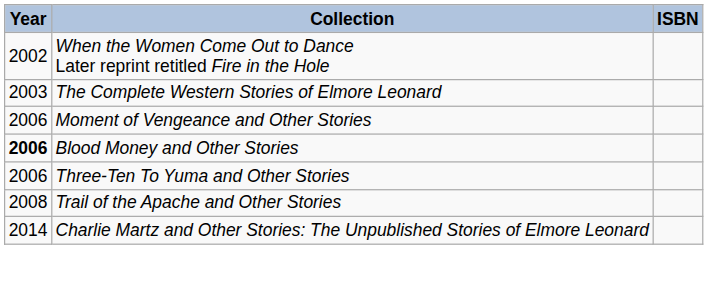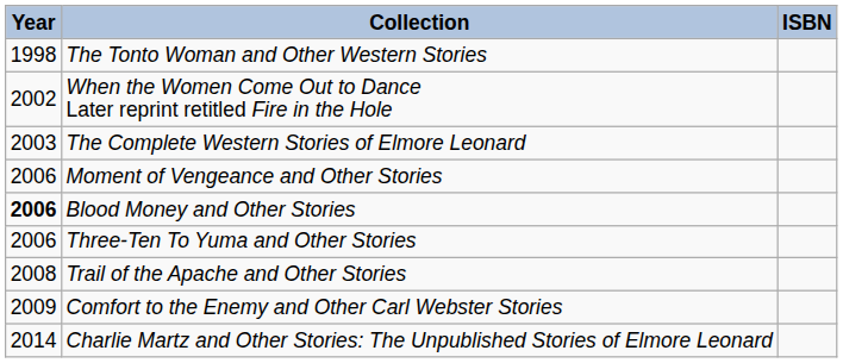 <table class="wikitable sortable" style="font-size:90%">
 <tr style="text-align:center;">
 <th style="background:#B0C4DE;">Year</th>
 <th style="background:#B0C4DE;">Collection</th>
 <th style="background:#B0C4DE;">ISBN</th>
+</tr>
+<tr>
+<td>1998</td>
+<td><em>The Tonto Woman and Other Western Stories</em></td>
+<td></td>
 </tr>
 <tr>
 <td>2002</td>
 <td><em>When the Women Come Out to Dance</em> <br>Later reprint retitled <em>Fire in the Hole</em></td>
 <td></td>
 </tr>
 <tr>
 <td>2003</td>
 <td><em>The Complete Western Stories of Elmore Leonard</em></td>
 <td></td>
 </tr>
 <tr>
 <td>2006</td>
 <td><em>Moment of Vengeance and Other Stories</em></td>
 <td></td>
 </tr>
 <tr>
 <td><strong>2006</strong></td>
 <td><em>Blood Money and Other Stories</em></td>
 <td></td>
 </tr>
 <tr>
 <td>2006</td>
 <td><em>Three-Ten To Yuma and Other Stories</em></td>
 <td></td>
 </tr>
 <tr>
 <td>2008</td>
 <td><em>Trail of the Apache and Other Stories</em></td>
 <td></td>
 </tr>
 <tr>
+<td>2009</td>
+<td><em>Comfort to the Enemy and Other Carl Webster Stories</em></td>
+<td></td>
+</tr>
+<tr>
 <td>2014</td>
 <td><em>Charlie Martz and Other Stories: The Unpublished Stories of Elmore Leonard</em></td>
 <td></td>
 </tr>
 </table>
